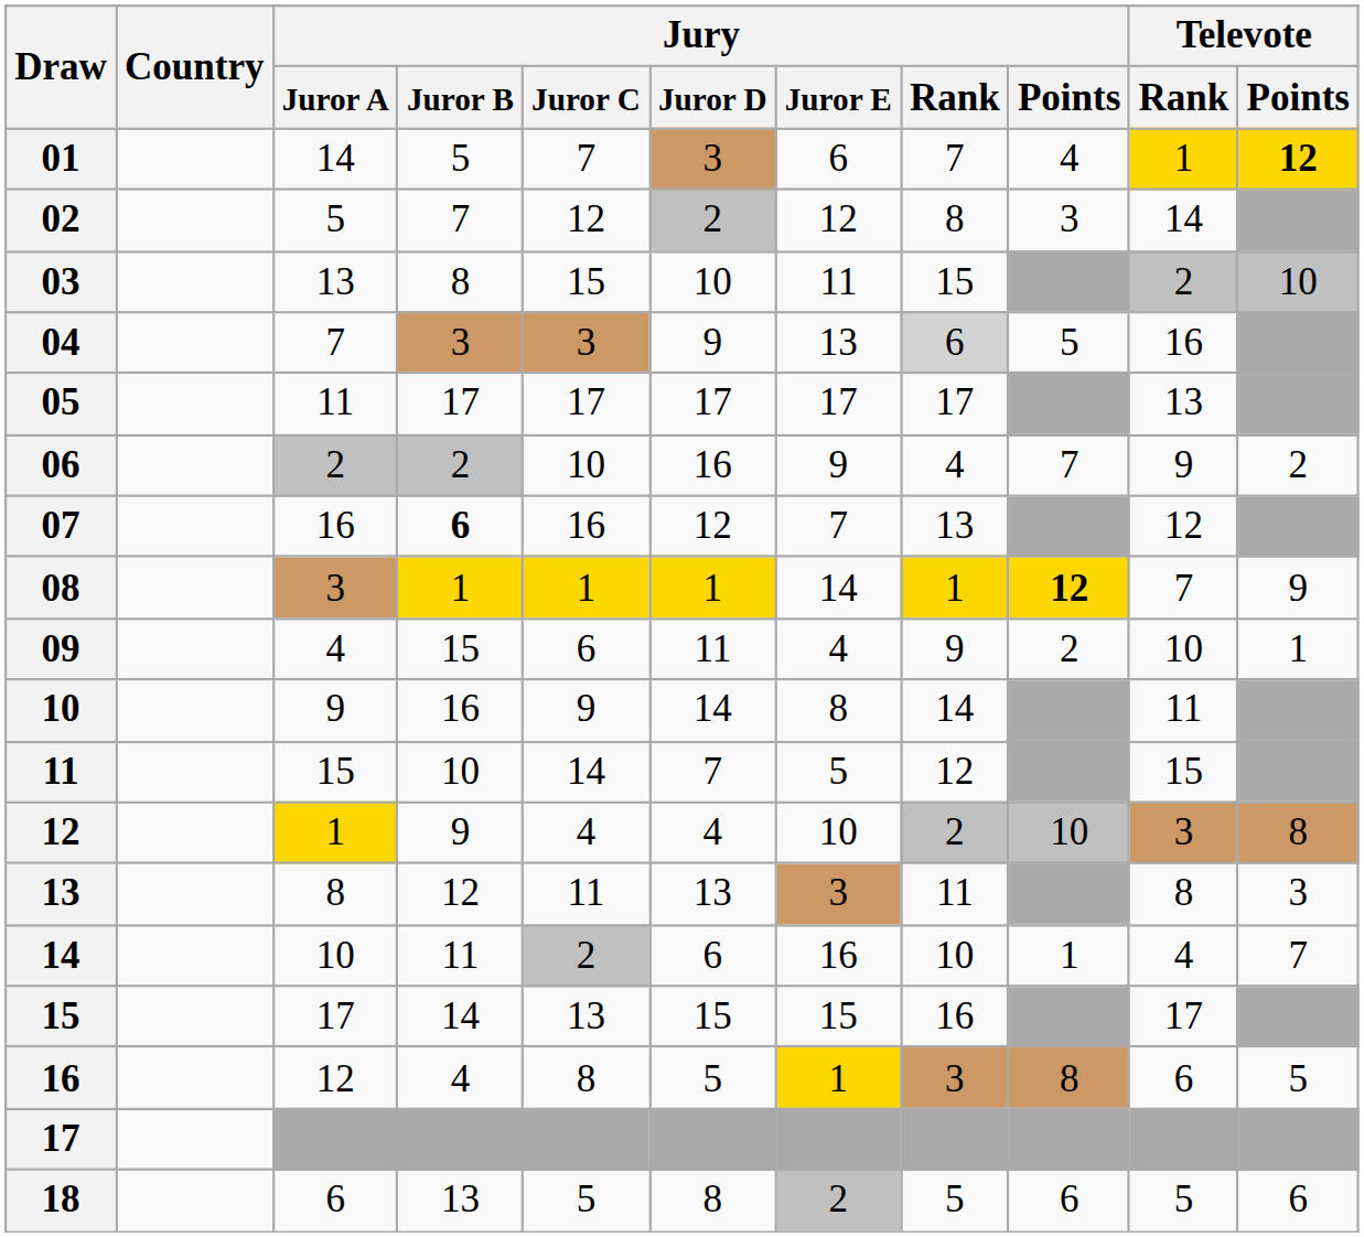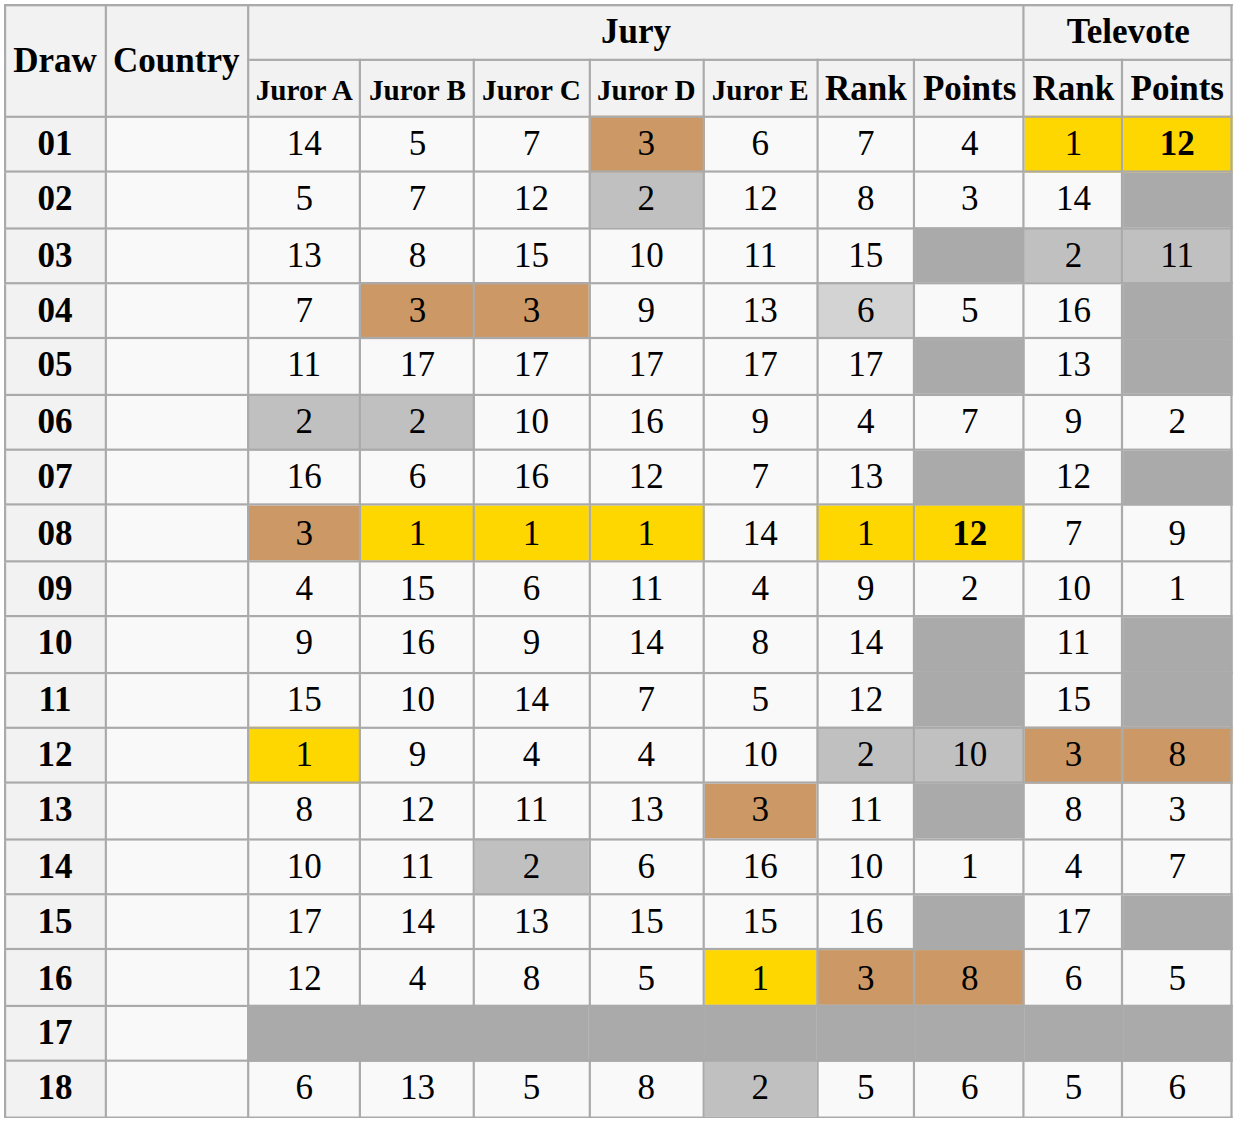 <table class="sortable wikitable collapsible plainrowheaders" style="text-align:center;">
 <tr>
 </tr>
 <tr>
 <th scope="col" rowspan="2">Draw</th>
 <th scope="col" rowspan="2">Country</th>
 <th scope="col" colspan="7">Jury</th>
 <th scope="col" colspan="2">Televote</th>
 </tr>
 <tr>
 <th scope="col"><small>Juror A</small></th>
 <th scope="col"><small>Juror B</small></th>
 <th scope="col"><small>Juror C</small></th>
 <th scope="col"><small>Juror D</small></th>
 <th scope="col"><small>Juror E</small></th>
 <th scope="col">Rank</th>
 <th scope="col">Points</th>
 <th scope="col">Rank</th>
 <th scope="col">Points</th>
 </tr>
 <tr>
 <th scope="row" style="text-align:center;">01</th>
 <td style="text-align:left;"></td>
 <td>14</td>
 <td>5</td>
 <td>7</td>
 <td style="background:#CC9966;">3</td>
 <td>6</td>
 <td>7</td>
 <td>4</td>
 <td style="background:gold;">1</td>
 <td style="background:gold;"><strong>12</strong></td>
 </tr>
 <tr>
 <th scope="row" style="text-align:center;">02</th>
 <td style="text-align:left;"></td>
 <td>5</td>
 <td>7</td>
 <td>12</td>
 <td style="background:silver;">2</td>
 <td>12</td>
 <td>8</td>
 <td>3</td>
 <td>14</td>
 <td style="background:#AAAAAA;"></td>
 </tr>
 <tr>
 <th scope="row" style="text-align:center;">03</th>
 <td style="text-align:left;"></td>
 <td>13</td>
 <td>8</td>
 <td>15</td>
 <td>10</td>
 <td>11</td>
 <td>15</td>
 <td style="background:#AAAAAA;"></td>
 <td style="background:silver;">2</td>
-<td style="background:silver;">10</td>
+<td style="background:silver;">11</td>
 </tr>
 <tr>
 <th scope="row" style="text-align:center;">04</th>
 <td style="text-align:left;"></td>
 <td>7</td>
 <td style="background:#CC9966;">3</td>
 <td style="background:#CC9966;">3</td>
 <td>9</td>
 <td>13</td>
 <td style="background: lightgrey;">6</td>
 <td>5</td>
 <td>16</td>
 <td style="background:#AAAAAA;"></td>
 </tr>
 <tr>
 <th scope="row" style="text-align:center;">05</th>
 <td style="text-align:left;"></td>
 <td>11</td>
 <td>17</td>
 <td>17</td>
 <td>17</td>
 <td>17</td>
 <td>17</td>
 <td style="background:#AAAAAA;"></td>
 <td>13</td>
 <td style="background:#AAAAAA;"></td>
 </tr>
 <tr>
 <th scope="row" style="text-align:center;">06</th>
 <td style="text-align:left;"></td>
 <td style="background:silver;">2</td>
 <td style="background:silver;">2</td>
 <td>10</td>
 <td>16</td>
 <td>9</td>
 <td>4</td>
 <td>7</td>
 <td>9</td>
 <td>2</td>
 </tr>
 <tr>
 <th scope="row" style="text-align:center;">07</th>
 <td style="text-align:left;"></td>
 <td>16</td>
-<td><strong>6</strong></td>
+<td>6</td>
 <td>16</td>
 <td>12</td>
 <td>7</td>
 <td>13</td>
 <td style="background:#AAAAAA;"></td>
 <td>12</td>
 <td style="background:#AAAAAA;"></td>
 </tr>
 <tr>
 <th scope="row" style="text-align:center;">08</th>
 <td style="text-align:left;"></td>
 <td style="background:#CC9966;">3</td>
 <td style="background:gold;">1</td>
 <td style="background:gold;">1</td>
 <td style="background:gold;">1</td>
 <td>14</td>
 <td style="background:gold;">1</td>
 <td style="background:gold;"><strong>12</strong></td>
 <td>7</td>
 <td>9</td>
 </tr>
 <tr>
 <th scope="row" style="text-align:center;">09</th>
 <td style="text-align:left;"></td>
 <td>4</td>
 <td>15</td>
 <td>6</td>
 <td>11</td>
 <td>4</td>
 <td>9</td>
 <td>2</td>
 <td>10</td>
 <td>1</td>
 </tr>
 <tr>
 <th scope="row" style="text-align:center;">10</th>
 <td style="text-align:left;"></td>
 <td>9</td>
 <td>16</td>
 <td>9</td>
 <td>14</td>
 <td>8</td>
 <td>14</td>
 <td style="background:#AAAAAA;"></td>
 <td>11</td>
 <td style="background:#AAAAAA;"></td>
 </tr>
 <tr>
 <th scope="row" style="text-align:center;">11</th>
 <td style="text-align:left;"></td>
 <td>15</td>
 <td>10</td>
 <td>14</td>
 <td>7</td>
 <td>5</td>
 <td>12</td>
 <td style="background:#AAAAAA;"></td>
 <td>15</td>
 <td style="background:#AAAAAA;"></td>
 </tr>
 <tr>
 <th scope="row" style="text-align:center;">12</th>
 <td style="text-align:left;"></td>
 <td style="background:gold;">1</td>
 <td>9</td>
 <td>4</td>
 <td>4</td>
 <td>10</td>
 <td style="background:silver;">2</td>
 <td style="background:silver;">10</td>
 <td style="background:#CC9966;">3</td>
 <td style="background:#CC9966;">8</td>
 </tr>
 <tr>
 <th scope="row" style="text-align:center;">13</th>
 <td style="text-align:left;"></td>
 <td>8</td>
 <td>12</td>
 <td>11</td>
 <td>13</td>
 <td style="background:#CC9966;">3</td>
 <td>11</td>
 <td style="background:#AAAAAA;"></td>
 <td>8</td>
 <td>3</td>
 </tr>
 <tr>
 <th scope="row" style="text-align:center;">14</th>
 <td style="text-align:left;"></td>
 <td>10</td>
 <td>11</td>
 <td style="background:silver;">2</td>
 <td>6</td>
 <td>16</td>
 <td>10</td>
 <td>1</td>
 <td>4</td>
 <td>7</td>
 </tr>
 <tr>
 <th scope="row" style="text-align:center;">15</th>
 <td style="text-align:left;"></td>
 <td>17</td>
 <td>14</td>
 <td>13</td>
 <td>15</td>
 <td>15</td>
 <td>16</td>
 <td style="background:#AAAAAA;"></td>
 <td>17</td>
 <td style="background:#AAAAAA;"></td>
 </tr>
 <tr>
 <th scope="row" style="text-align:center;">16</th>
 <td style="text-align:left;"></td>
 <td>12</td>
 <td>4</td>
 <td>8</td>
 <td>5</td>
 <td style="background:gold;">1</td>
 <td style="background:#CC9966;">3</td>
 <td style="background:#CC9966;">8</td>
 <td>6</td>
 <td>5</td>
 </tr>
 <tr class="sortbottom">
 <th scope="row" style="text-align:center;">17</th>
 <td style="text-align:left;"></td>
 <td style="background:#AAAAAA;"></td>
 <td style="background:#AAAAAA;"></td>
 <td style="background:#AAAAAA;"></td>
 <td style="background:#AAAAAA;"></td>
 <td style="background:#AAAAAA;"></td>
 <td style="background:#AAAAAA;"></td>
 <td style="background:#AAAAAA;"></td>
 <td style="background:#AAAAAA;"></td>
 <td style="background:#AAAAAA;"></td>
 </tr>
 <tr>
 <th scope="row" style="text-align:center;">18</th>
 <td style="text-align:left;"></td>
 <td>6</td>
 <td>13</td>
 <td>5</td>
 <td>8</td>
 <td style="background:silver;">2</td>
 <td>5</td>
 <td>6</td>
 <td>5</td>
 <td>6</td>
 </tr>
 </table>
